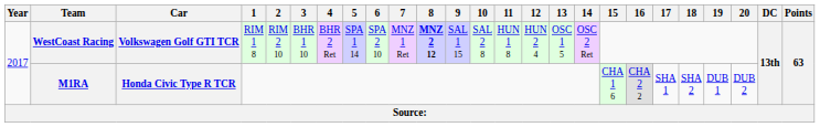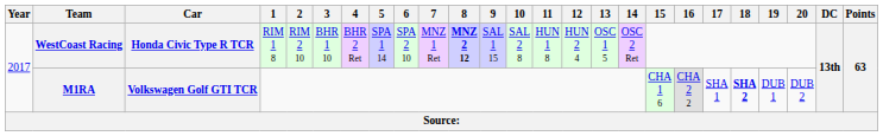 <table class="wikitable" style="text-align:center; font-size:85%">
 <tr>
 <th>Year</th>
 <th>Team</th>
 <th>Car</th>
 <th>1</th>
 <th>2</th>
 <th>3</th>
 <th>4</th>
 <th>5</th>
 <th>6</th>
 <th>7</th>
 <th>8</th>
 <th>9</th>
 <th>10</th>
 <th>11</th>
 <th>12</th>
 <th>13</th>
 <th>14</th>
 <th>15</th>
 <th>16</th>
 <th>17</th>
 <th>18</th>
 <th>19</th>
 <th>20</th>
 <th>DC</th>
 <th>Points</th>
 </tr>
 <tr>
 <td rowspan=2><a href='#'>2017</a></td>
 <th nowrap><a href='#'>WestCoast Racing</a></th>
-<th nowrap><a href='#'>Volkswagen Golf GTI TCR</a></th>
+<th nowrap><a href='#'>Honda Civic Type R TCR</a></th>
 <td style="background:#DFFFDF;"><a href='#'>RIM<br>1</a><br><small>8</small></td>
 <td style="background:#DFFFDF;"><a href='#'>RIM<br>2</a><br><small>10</small></td>
 <td style="background:#DFFFDF;"><a href='#'>BHR<br>1</a><br><small>10</small></td>
 <td style="background:#EFCFFF;"><a href='#'>BHR<br>2</a><br><small>Ret</small></td>
 <td style="background:#CFCFFF;"><a href='#'>SPA<br>1</a><br><small>14</small></td>
 <td style="background:#DFFFDF;"><a href='#'>SPA<br>2</a><br><small>10</small></td>
 <td style="background:#EFCFFF;"><a href='#'>MNZ<br>1</a><br><small>Ret</small></td>
 <td style="background:#CFCFFF;"><strong><a href='#'>MNZ<br>2</a><br><small>12</small></strong></td>
 <td style="background:#CFCFFF;"><a href='#'>SAL<br>1</a><br><small>15</small></td>
 <td style="background:#DFFFDF;"><a href='#'>SAL<br>2</a><br><small>8</small></td>
 <td style="background:#DFFFDF;"><a href='#'>HUN<br>1</a><br><small>8</small></td>
 <td style="background:#DFFFDF;"><a href='#'>HUN<br>2</a><br><small>4</small></td>
 <td style="background:#DFFFDF;"><a href='#'>OSC<br>1</a><br><small>5</small></td>
 <td style="background:#EFCFFF;"><a href='#'>OSC<br>2</a><br><small>Ret</small></td>
 <td colspan=6></td>
 <th rowspan=2>13th</th>
 <th rowspan=2>63</th>
 </tr>
 <tr>
 <th nowrap><a href='#'>M1RA</a></th>
-<th nowrap><a href='#'>Honda Civic Type R TCR</a></th>
+<th nowrap><a href='#'>Volkswagen Golf GTI TCR</a></th>
 <td colspan=14></td>
 <td style="background:#DFFFDF;"><a href='#'>CHA<br>1</a><br><small>6</small></td>
 <td style="background:#DFDFDF;"><a href='#'>CHA<br>2</a><br><small>2</small></td>
 <td><a href='#'>SHA<br>1</a></td>
-<td><a href='#'>SHA<br>2</a></td>
+<td><strong><a href='#'>SHA<br>2</a></strong></td>
 <td><a href='#'>DUB<br>1</a></td>
 <td><a href='#'>DUB<br>2</a></td>
 </tr>
 <tr>
 <th colspan="25">Source:</th>
 </tr>
 </table>
